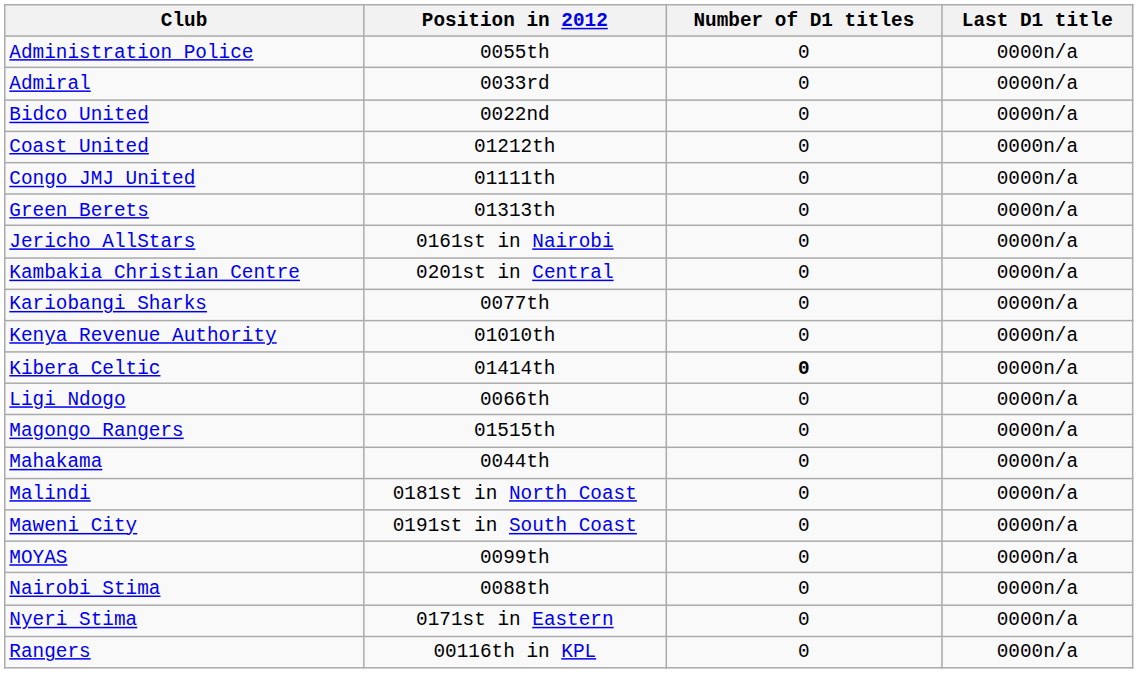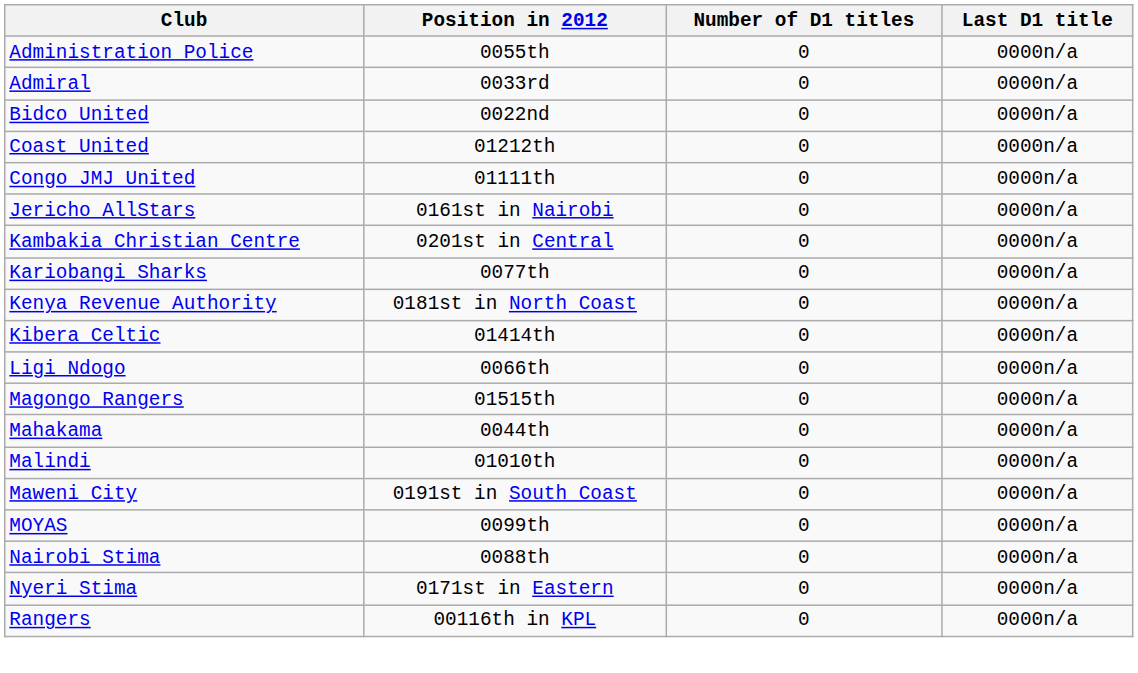 <table class="wikitable sortable" style="text-align: center;" width="60%">
 <tr>
 <th>Club<br></th>
 <th>Position in <a href='#'>2012</a><br></th>
 <th>Number of D1 titles<br></th>
 <th>Last D1 title<br></th>
 </tr>
 <tr>
 <td align="left"><a href='#'>Administration Police</a></td>
 <td><span>005</span>5th</td>
 <td>0</td>
 <td><span>0000</span>n/a</td>
 </tr>
 <tr>
 <td align="left"><a href='#'>Admiral</a></td>
 <td><span>003</span>3rd</td>
 <td>0</td>
 <td><span>0000</span>n/a</td>
 </tr>
 <tr>
 <td align="left"><a href='#'>Bidco United</a></td>
 <td><span>002</span>2nd</td>
 <td>0</td>
 <td><span>0000</span>n/a</td>
 </tr>
 <tr>
 <td align="left"><a href='#'>Coast United</a></td>
 <td><span>012</span>12th</td>
 <td>0</td>
 <td><span>0000</span>n/a</td>
 </tr>
 <tr>
 <td align="left"><a href='#'>Congo JMJ United</a></td>
 <td><span>011</span>11th</td>
 <td>0</td>
 <td><span>0000</span>n/a</td>
 </tr>
 <tr>
-<td align="left"><a href='#'>Green Berets</a></td>
-<td><span>013</span>13th</td>
-<td>0</td>
-<td><span>0000</span>n/a</td>
-</tr>
-<tr>
 <td align="left"><a href='#'>Jericho AllStars</a></td>
 <td><span>016</span>1st in <a href='#'>Nairobi</a></td>
 <td>0</td>
 <td><span>0000</span>n/a</td>
 </tr>
 <tr>
 <td align="left"><a href='#'>Kambakia Christian Centre</a></td>
 <td><span>020</span>1st in <a href='#'>Central</a></td>
 <td>0</td>
 <td><span>0000</span>n/a</td>
 </tr>
 <tr>
 <td align="left"><a href='#'>Kariobangi Sharks</a></td>
 <td><span>007</span>7th</td>
 <td>0</td>
 <td><span>0000</span>n/a</td>
 </tr>
 <tr>
 <td align="left"><a href='#'>Kenya Revenue Authority</a></td>
-<td><span>010</span>10th</td>
+<td><span>018</span>1st in <a href='#'>North Coast</a></td>
 <td>0</td>
 <td><span>0000</span>n/a</td>
 </tr>
 <tr>
 <td align="left"><a href='#'>Kibera Celtic</a></td>
 <td><span>014</span>14th</td>
-<td><strong>0</strong></td>
+<td>0</td>
 <td><span>0000</span>n/a</td>
 </tr>
 <tr>
 <td align="left"><a href='#'>Ligi Ndogo</a></td>
 <td><span>006</span>6th</td>
 <td>0</td>
 <td><span>0000</span>n/a</td>
 </tr>
 <tr>
 <td align="left"><a href='#'>Magongo Rangers</a></td>
 <td><span>015</span>15th</td>
 <td>0</td>
 <td><span>0000</span>n/a</td>
 </tr>
 <tr>
 <td align="left"><a href='#'>Mahakama</a></td>
 <td><span>004</span>4th</td>
 <td>0</td>
 <td><span>0000</span>n/a</td>
 </tr>
 <tr>
 <td align="left"><a href='#'>Malindi</a></td>
-<td><span>018</span>1st in <a href='#'>North Coast</a></td>
+<td><span>010</span>10th</td>
 <td>0</td>
 <td><span>0000</span>n/a</td>
 </tr>
 <tr>
 <td align="left"><a href='#'>Maweni City</a></td>
 <td><span>019</span>1st in <a href='#'>South Coast</a></td>
 <td>0</td>
 <td><span>0000</span>n/a</td>
 </tr>
 <tr>
 <td align="left"><a href='#'>MOYAS</a></td>
 <td><span>009</span>9th</td>
 <td>0</td>
 <td><span>0000</span>n/a</td>
 </tr>
 <tr>
 <td align="left"><a href='#'>Nairobi Stima</a></td>
 <td><span>008</span>8th</td>
 <td>0</td>
 <td><span>0000</span>n/a</td>
 </tr>
 <tr>
 <td align="left"><a href='#'>Nyeri Stima</a></td>
 <td><span>017</span>1st in <a href='#'>Eastern</a></td>
 <td>0</td>
 <td><span>0000</span>n/a</td>
 </tr>
 <tr>
 <td align="left"><a href='#'>Rangers</a></td>
 <td><span>001</span>16th in <a href='#'>KPL</a></td>
 <td>0</td>
 <td><span>0000</span>n/a</td>
 </tr>
 </table>
